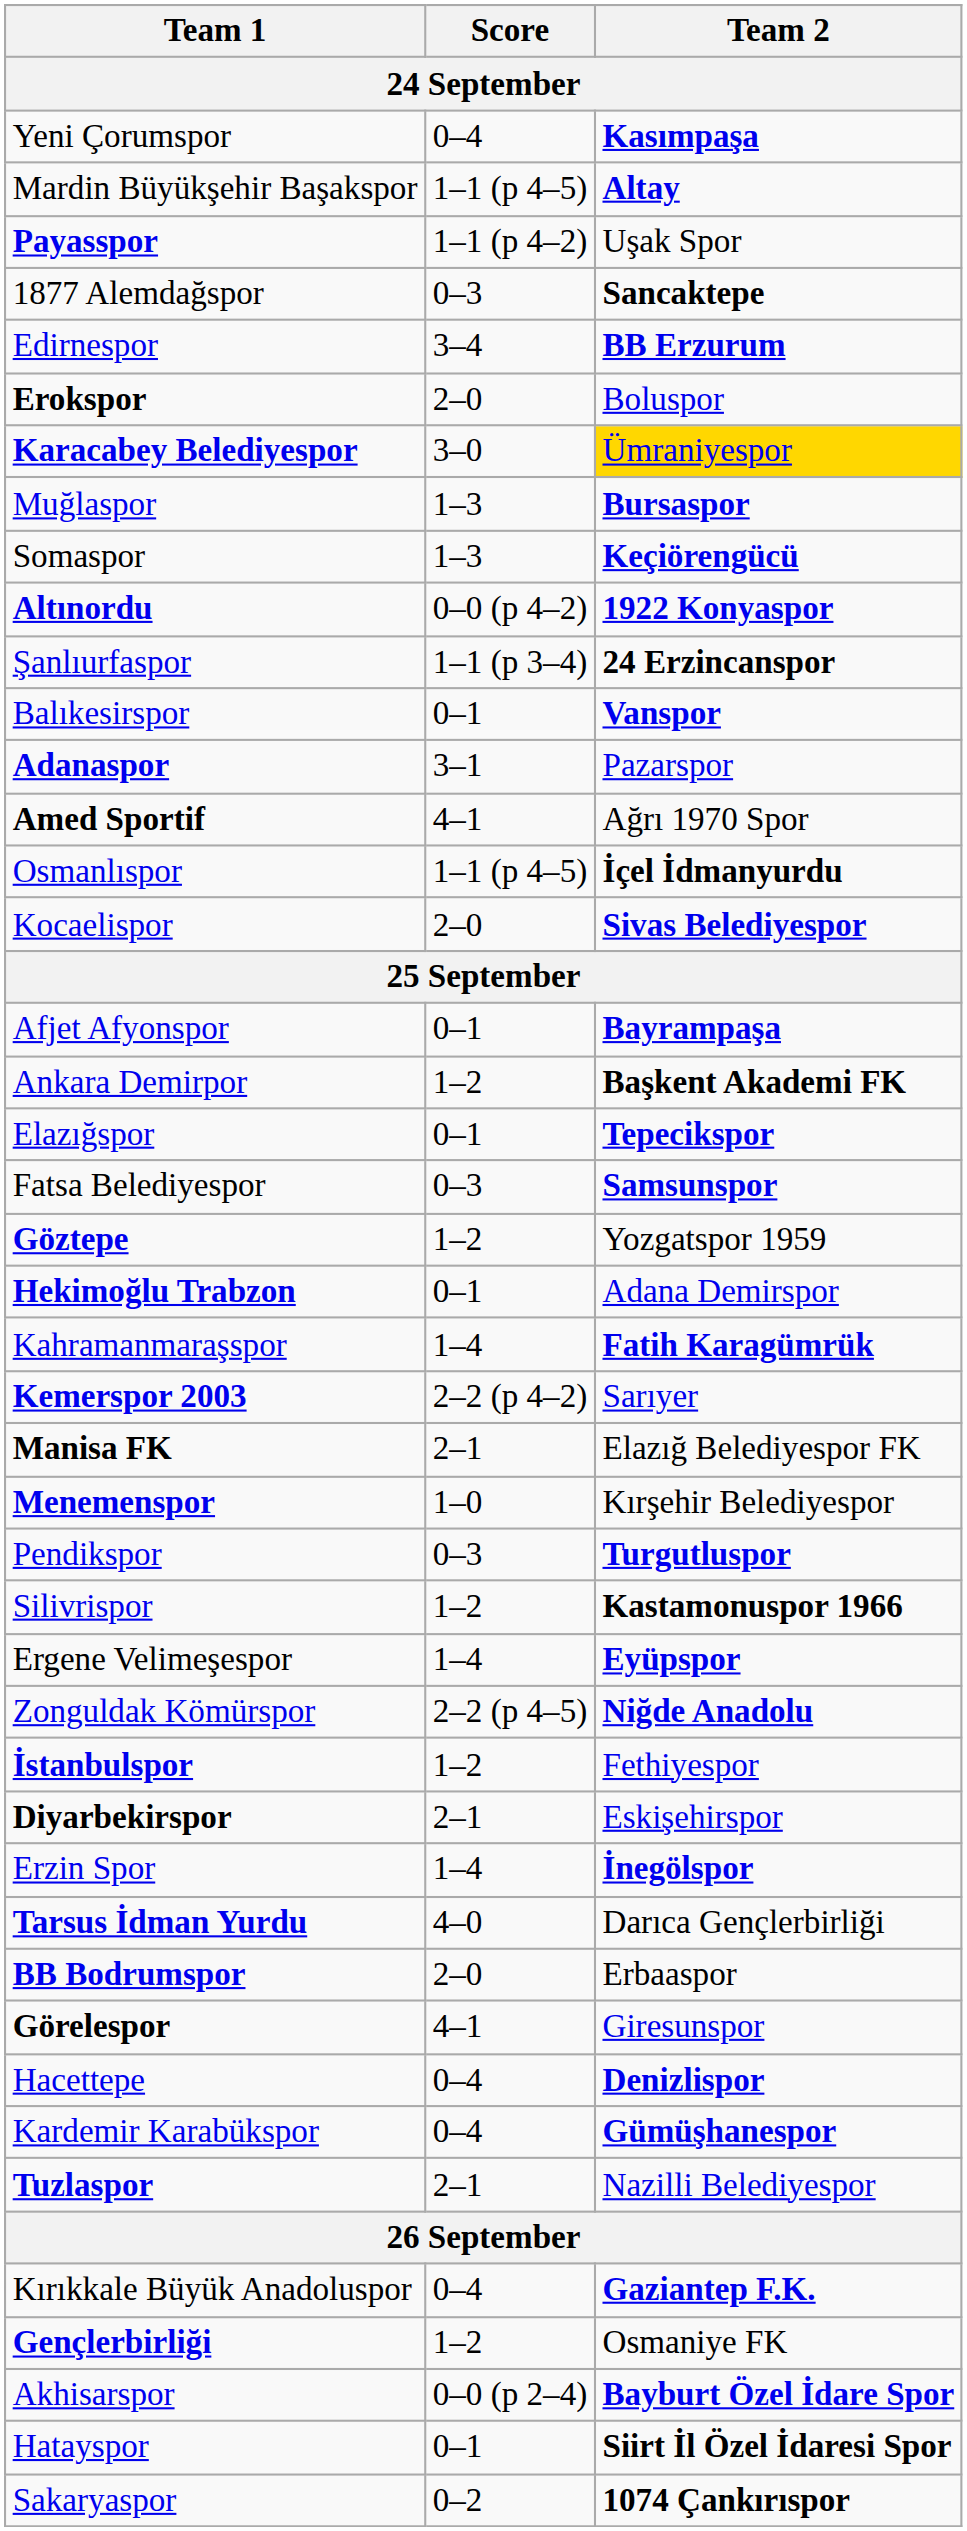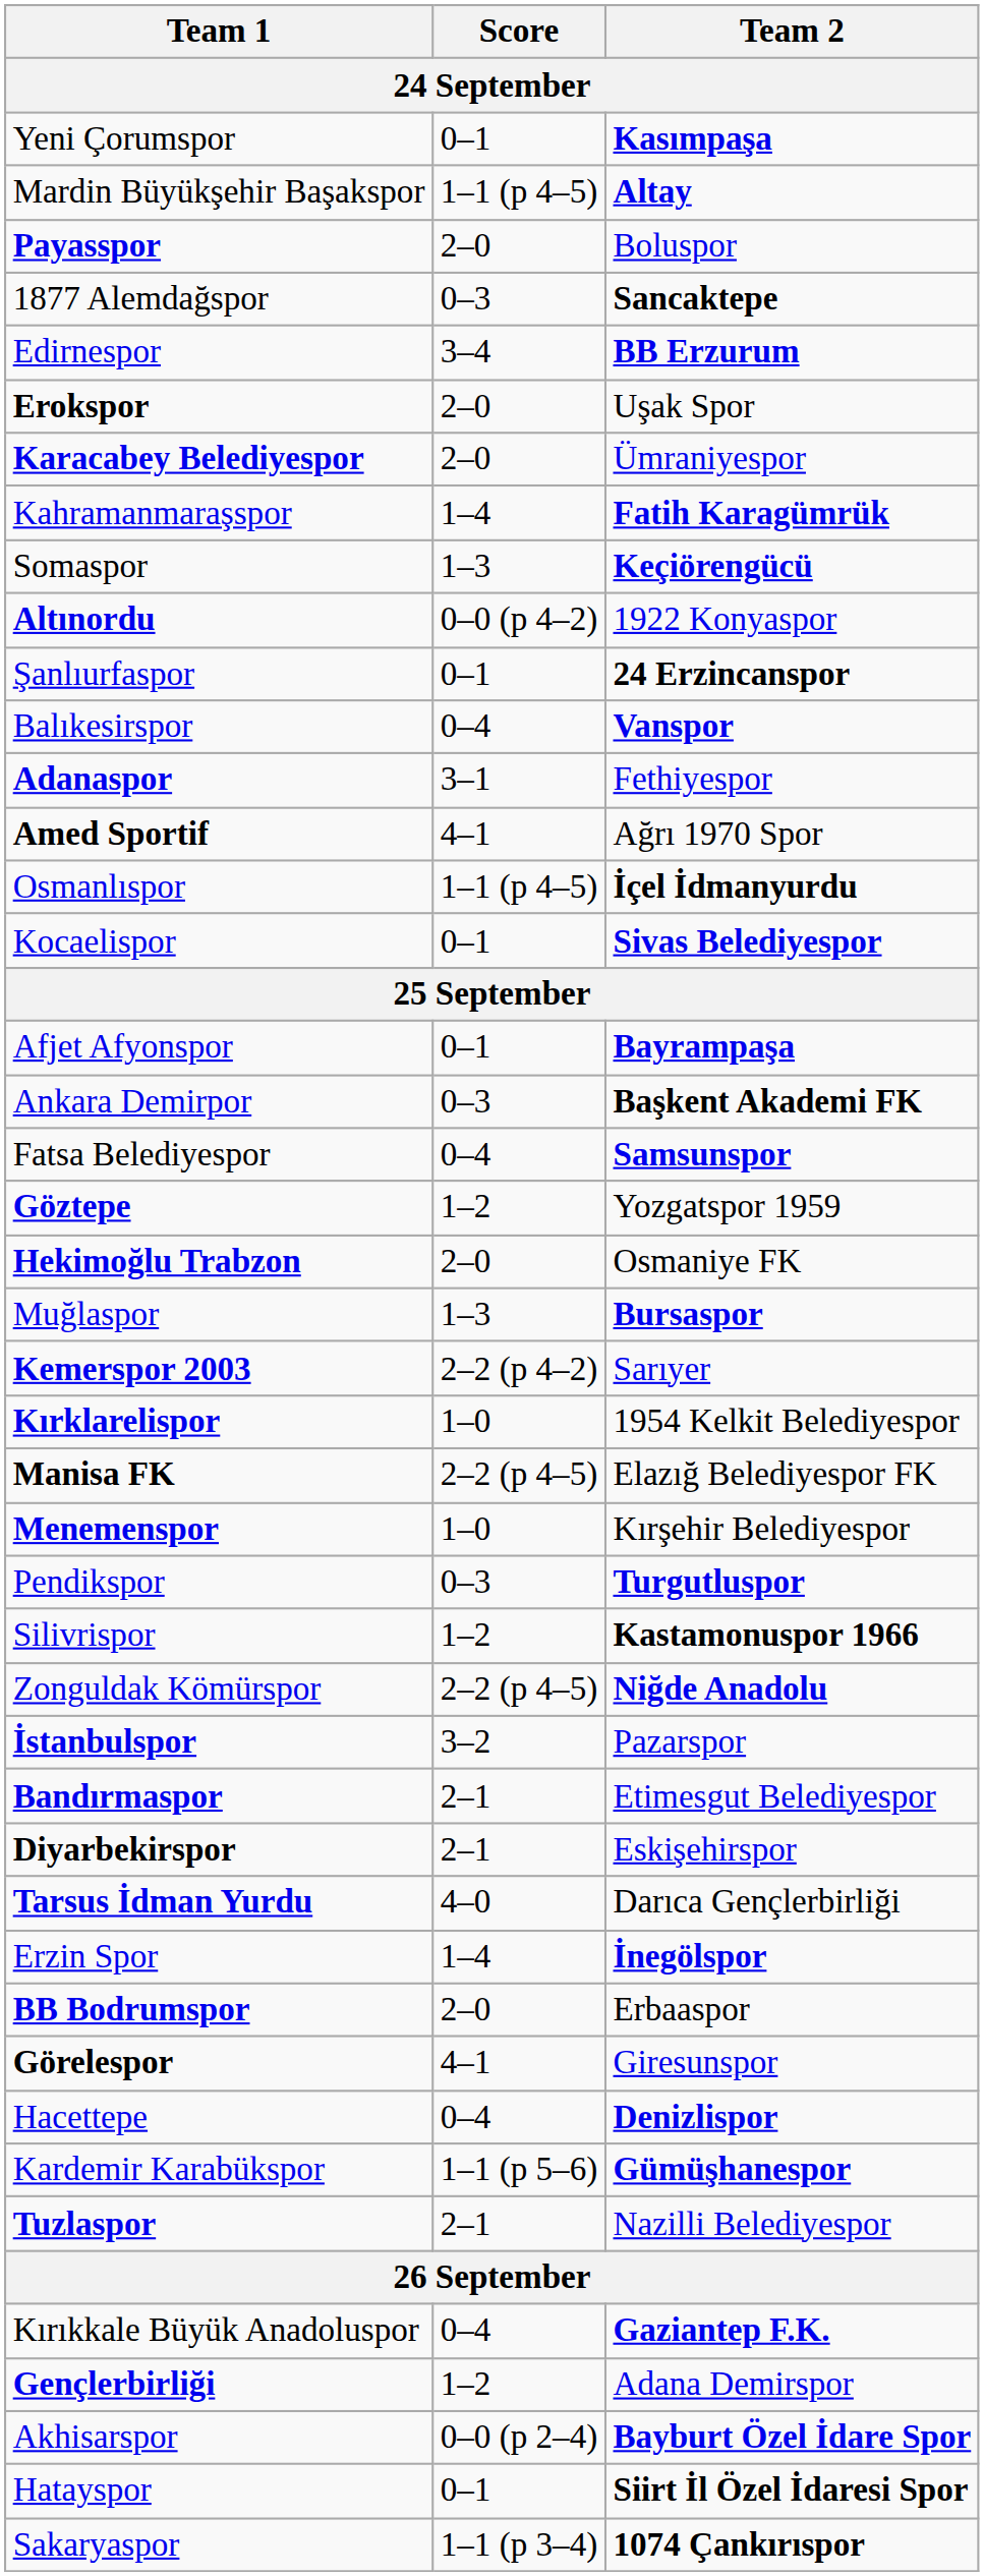 <table class="wikitable">
 <tr>
 <th>Team 1</th>
 <th>Score</th>
 <th>Team 2</th>
 </tr>
 <tr>
 <th colspan="3">24 September</th>
 </tr>
 <tr>
 <td>Yeni Çorumspor</td>
-<td>0–4</td>
+<td>0–1</td>
 <td><a href='#'><strong>Kasımpaşa</strong></a></td>
 </tr>
 <tr>
 <td>Mardin Büyükşehir Başakspor</td>
 <td>1–1 (p 4–5)</td>
 <td><a href='#'><strong>Altay</strong></a></td>
 </tr>
 <tr>
 <td><strong><a href='#'>Payasspor</a></strong></td>
-<td>1–1 (p 4–2)</td>
-<td>Uşak Spor</td>
+<td>2–0</td>
+<td><a href='#'>Boluspor</a></td>
 </tr>
 <tr>
 <td>1877 Alemdağspor</td>
 <td>0–3</td>
 <td><strong>Sancaktepe</strong></td>
 </tr>
 <tr>
 <td><a href='#'>Edirnespor</a></td>
 <td>3–4</td>
 <td><a href='#'><strong>BB Erzurum</strong></a></td>
 </tr>
 <tr>
 <td><strong>Erokspor</strong></td>
 <td>2–0</td>
-<td><a href='#'>Boluspor</a></td>
+<td>Uşak Spor</td>
 </tr>
 <tr>
 <td><strong><a href='#'>Karacabey Belediyespor</a></strong></td>
-<td>3–0</td>
-<td style="background: gold;"><a href='#'>Ümraniyespor</a></td>
+<td>2–0</td>
+<td><a href='#'>Ümraniyespor</a></td>
 </tr>
 <tr>
-<td><a href='#'>Muğlaspor</a></td>
-<td>1–3</td>
-<td><strong><a href='#'>Bursaspor</a></strong></td>
+<td><a href='#'>Kahramanmaraşspor</a></td>
+<td>1–4</td>
+<td><a href='#'><strong>Fatih Karagümrük</strong></a></td>
 </tr>
 <tr>
 <td>Somaspor</td>
 <td>1–3</td>
 <td><strong><a href='#'>Keçiörengücü</a></strong></td>
 </tr>
 <tr>
 <td><a href='#'><strong>Altınordu</strong></a></td>
 <td>0–0 (p 4–2)</td>
-<td><strong><a href='#'>1922 Konyaspor</a></strong></td>
+<td><a href='#'>1922 Konyaspor</a></td>
 </tr>
 <tr>
 <td><a href='#'>Şanlıurfaspor</a></td>
-<td>1–1 (p 3–4)</td>
+<td>0–1</td>
 <td><strong>24 Erzincanspor</strong></td>
 </tr>
 <tr>
 <td><a href='#'>Balıkesirspor</a></td>
-<td>0–1</td>
+<td>0–4</td>
 <td><a href='#'><strong>Vanspor</strong></a></td>
 </tr>
 <tr>
 <td><strong><a href='#'>Adanaspor</a></strong></td>
 <td>3–1</td>
-<td><a href='#'>Pazarspor</a></td>
+<td><a href='#'>Fethiyespor</a></td>
 </tr>
 <tr>
 <td><strong>Amed Sportif</strong></td>
 <td>4–1</td>
 <td>Ağrı 1970 Spor</td>
 </tr>
 <tr>
 <td><a href='#'>Osmanlıspor</a></td>
 <td>1–1 (p 4–5)</td>
 <td><strong>İçel İdmanyurdu</strong></td>
 </tr>
 <tr>
 <td><a href='#'>Kocaelispor</a></td>
-<td>2–0</td>
+<td>0–1</td>
 <td><strong><a href='#'>Sivas Belediyespor</a></strong></td>
 </tr>
 <tr>
 <th colspan="3">25 September</th>
 </tr>
 <tr>
 <td><a href='#'>Afjet Afyonspor</a></td>
 <td>0–1</td>
 <td><a href='#'><strong>Bayrampaşa</strong></a></td>
 </tr>
 <tr>
 <td><a href='#'>Ankara Demirpor</a></td>
-<td>1–2</td>
+<td>0–3</td>
 <td><strong>Başkent Akademi FK</strong></td>
 </tr>
 <tr>
-<td><a href='#'>Elazığspor</a></td>
-<td>0–1</td>
-<td><a href='#'><strong>Tepecikspor</strong></a></td>
-</tr>
-<tr>
 <td>Fatsa Belediyespor</td>
-<td>0–3</td>
+<td>0–4</td>
 <td><strong><a href='#'>Samsunspor</a></strong></td>
 </tr>
 <tr>
 <td><a href='#'><strong>Göztepe</strong></a></td>
 <td>1–2</td>
 <td Yozgatspor 1959 FK>Yozgatspor 1959</td>
 </tr>
 <tr>
 <td><strong><a href='#'>Hekimoğlu Trabzon</a></strong></td>
-<td>0–1</td>
-<td><a href='#'>Adana Demirspor</a></td>
+<td>2–0</td>
+<td>Osmaniye FK</td>
 </tr>
 <tr>
-<td><a href='#'>Kahramanmaraşspor</a></td>
-<td>1–4</td>
-<td><a href='#'><strong>Fatih Karagümrük</strong></a></td>
+<td><a href='#'>Muğlaspor</a></td>
+<td>1–3</td>
+<td><strong><a href='#'>Bursaspor</a></strong></td>
 </tr>
 <tr>
 <td><strong><a href='#'>Kemerspor 2003</a></strong></td>
 <td>2–2 (p 4–2)</td>
 <td><a href='#'>Sarıyer</a></td>
 </tr>
 <tr>
+<td><strong><a href='#'>Kırklarelispor</a></strong></td>
+<td>1–0</td>
+<td>1954 Kelkit Belediyespor</td>
+</tr>
+<tr>
 <td><strong>Manisa FK</strong></td>
-<td>2–1</td>
+<td>2–2 (p 4–5)</td>
 <td>Elazığ Belediyespor FK</td>
 </tr>
 <tr>
 <td><strong><a href='#'>Menemenspor</a></strong></td>
 <td>1–0</td>
 <td>Kırşehir Belediyespor</td>
 </tr>
 <tr>
 <td><a href='#'>Pendikspor</a></td>
 <td>0–3</td>
 <td><strong><a href='#'>Turgutluspor</a></strong></td>
 </tr>
 <tr>
 <td><a href='#'>Silivrispor</a></td>
 <td>1–2</td>
 <td><strong>Kastamonuspor 1966</strong></td>
 </tr>
 <tr>
-<td>Ergene Velimeşespor</td>
-<td>1–4</td>
-<td><strong><a href='#'>Eyüpspor</a></strong></td>
-</tr>
-<tr>
 <td><a href='#'>Zonguldak Kömürspor</a></td>
 <td>2–2 (p 4–5)</td>
 <td><a href='#'><strong>Niğde Anadolu</strong></a></td>
 </tr>
 <tr>
 <td><strong><a href='#'>İstanbulspor</a></strong></td>
-<td>1–2</td>
-<td><a href='#'>Fethiyespor</a></td>
+<td>3–2</td>
+<td><a href='#'>Pazarspor</a></td>
+</tr>
+<tr>
+<td><strong><a href='#'>Bandırmaspor</a></strong></td>
+<td>2–1</td>
+<td><a href='#'>Etimesgut Belediyespor</a></td>
 </tr>
 <tr>
 <td><strong>Diyarbekirspor</strong></td>
 <td>2–1</td>
 <td><a href='#'>Eskişehirspor</a></td>
 </tr>
 <tr>
+<td><strong><a href='#'>Tarsus İdman Yurdu</a></strong></td>
+<td>4–0</td>
+<td>Darıca Gençlerbirliği</td>
+</tr>
+<tr>
 <td><a href='#'>Erzin Spor</a></td>
 <td>1–4</td>
 <td><strong><a href='#'>İnegölspor</a></strong></td>
-</tr>
-<tr>
-<td><strong><a href='#'>Tarsus İdman Yurdu</a></strong></td>
-<td>4–0</td>
-<td>Darıca Gençlerbirliği</td>
 </tr>
 <tr>
 <td><strong><a href='#'>BB Bodrumspor</a></strong></td>
 <td>2–0</td>
 <td>Erbaaspor</td>
 </tr>
 <tr>
 <td><strong>Görelespor</strong></td>
 <td>4–1</td>
 <td><a href='#'>Giresunspor</a></td>
 </tr>
 <tr>
 <td><a href='#'>Hacettepe</a></td>
 <td>0–4</td>
 <td><strong><a href='#'>Denizlispor</a></strong></td>
 </tr>
 <tr>
 <td><a href='#'>Kardemir Karabükspor</a></td>
-<td>0–4</td>
+<td>1–1 (p 5–6)</td>
 <td><strong><a href='#'>Gümüşhanespor</a></strong></td>
 </tr>
 <tr>
 <td><strong><a href='#'>Tuzlaspor</a></strong></td>
 <td>2–1</td>
 <td><a href='#'>Nazilli Belediyespor</a></td>
 </tr>
 <tr>
 <th colspan="3">26 September</th>
 </tr>
 <tr>
 <td>Kırıkkale Büyük Anadoluspor</td>
 <td>0–4</td>
 <td><strong><a href='#'>Gaziantep F.K.</a></strong></td>
 </tr>
 <tr>
 <td><a href='#'><strong>Gençlerbirliği</strong></a></td>
 <td>1–2</td>
-<td>Osmaniye FK</td>
+<td><a href='#'>Adana Demirspor</a></td>
 </tr>
 <tr>
 <td><a href='#'>Akhisarspor</a></td>
 <td>0–0 (p 2–4)</td>
 <td><a href='#'><strong>Bayburt Özel İdare Spor</strong></a></td>
 </tr>
 <tr>
 <td><a href='#'>Hatayspor</a></td>
 <td>0–1</td>
 <td><strong>Siirt İl Özel İdaresi Spor</strong></td>
 </tr>
 <tr>
 <td><a href='#'>Sakaryaspor</a></td>
-<td>0–2</td>
+<td>1–1 (p 3–4)</td>
 <td><strong>1074 Çankırıspor</strong></td>
 </tr>
 </table>
